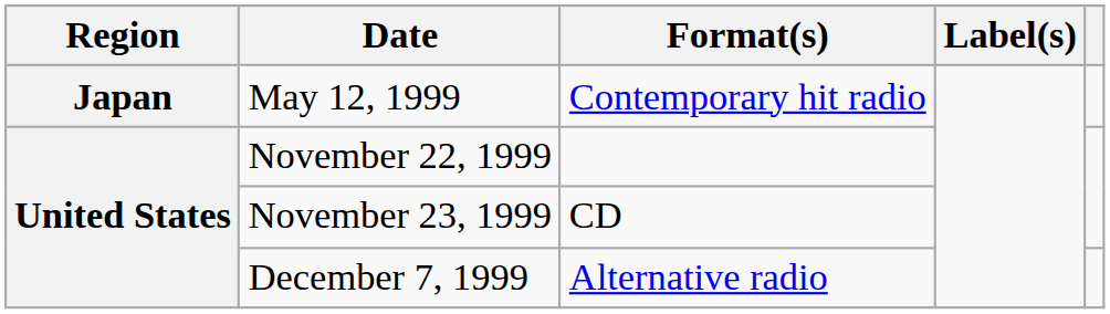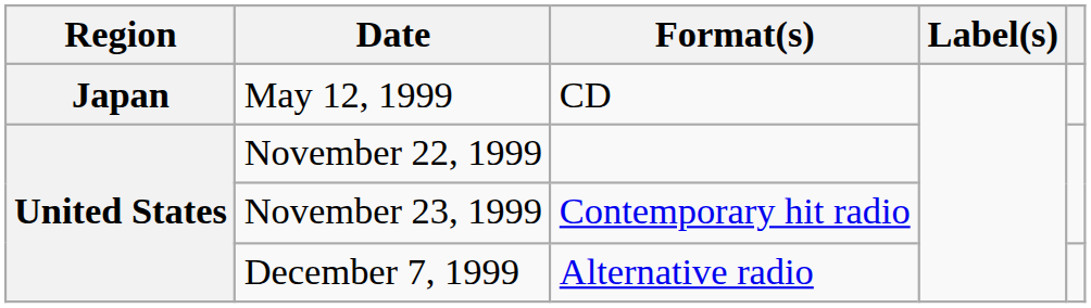 <table class="wikitable plainrowheaders">
 <tr>
 <th scope="col">Region</th>
 <th scope="col">Date</th>
 <th scope="col">Format(s)</th>
 <th scope="col">Label(s)</th>
 <th scope="col"></th>
 </tr>
 <tr>
 <th scope="row">Japan</th>
 <td>May 12, 1999</td>
-<td><a href='#'>Contemporary hit radio</a></td>
+<td>CD</td>
 <td rowspan="4"></td>
 <td align="center"></td>
 </tr>
 <tr>
 <th scope="row" rowspan="3">United States</th>
 <td>November 22, 1999</td>
 <td></td>
 <td rowspan="2" align="center"></td>
 </tr>
 <tr>
 <td>November 23, 1999</td>
-<td>CD</td>
+<td><a href='#'>Contemporary hit radio</a></td>
 </tr>
 <tr>
 <td>December 7, 1999</td>
 <td><a href='#'>Alternative radio</a></td>
 <td align="center"></td>
 </tr>
 </table>
